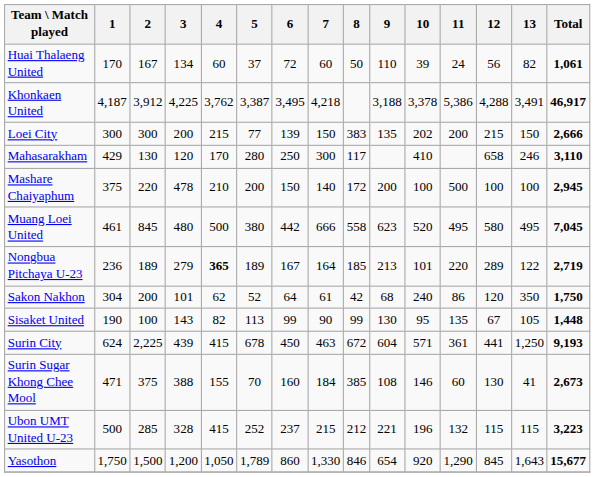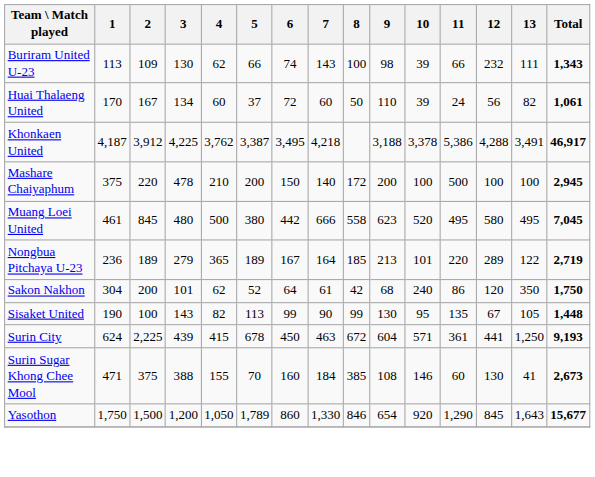 <table class="wikitable sortable" style="font-size: 74%; text-align:center;">
 <tr>
 <th style="width:76px;">Team \ Match played</th>
 <th align=center>1</th>
 <th align=center>2</th>
 <th align=center>3</th>
 <th align=center>4</th>
 <th align=center>5</th>
 <th align=center>6</th>
 <th align=center>7</th>
 <th align=center>8</th>
 <th align=center>9</th>
 <th align=center>10</th>
 <th align=center>11</th>
 <th align=center>12</th>
 <th align=center>13</th>
 <th align=center>Total</th>
+</tr>
+<tr align=center>
+<td align=left><a href='#'>Buriram United U-23</a></td>
+<td>113</td>
+<td>109</td>
+<td>130</td>
+<td>62</td>
+<td>66</td>
+<td>74</td>
+<td>143</td>
+<td>100</td>
+<td>98</td>
+<td>39</td>
+<td>66</td>
+<td>232</td>
+<td>111</td>
+<td><strong>1,343</strong></td>
 </tr>
 <tr align=center>
 <td align=left><a href='#'>Huai Thalaeng United</a></td>
 <td>170</td>
 <td>167</td>
 <td>134</td>
 <td>60</td>
 <td>37</td>
 <td>72</td>
 <td>60</td>
 <td>50</td>
 <td>110</td>
 <td>39</td>
 <td>24</td>
 <td>56</td>
 <td>82</td>
 <td><strong>1,061</strong></td>
 </tr>
 <tr align=center>
 <td align=left><a href='#'>Khonkaen United</a></td>
 <td>4,187</td>
 <td>3,912</td>
 <td>4,225</td>
 <td>3,762</td>
 <td>3,387</td>
 <td>3,495</td>
 <td>4,218</td>
 <td></td>
 <td>3,188</td>
 <td>3,378</td>
 <td>5,386</td>
 <td>4,288</td>
 <td>3,491</td>
 <td><strong>46,917</strong></td>
-</tr>
-<tr align=center>
-<td align=left><a href='#'>Loei City</a></td>
-<td>300</td>
-<td>300</td>
-<td>200</td>
-<td>215</td>
-<td>77</td>
-<td>139</td>
-<td>150</td>
-<td>383</td>
-<td>135</td>
-<td>202</td>
-<td>200</td>
-<td>215</td>
-<td>150</td>
-<td><strong>2,666</strong></td>
-</tr>
-<tr align=center>
-<td align=left><a href='#'>Mahasarakham</a></td>
-<td>429</td>
-<td>130</td>
-<td>120</td>
-<td>170</td>
-<td>280</td>
-<td>250</td>
-<td>300</td>
-<td>117</td>
-<td></td>
-<td>410</td>
-<td></td>
-<td>658</td>
-<td>246</td>
-<td><strong>3,110</strong></td>
 </tr>
 <tr align=center>
 <td align=left><a href='#'>Mashare Chaiyaphum</a></td>
 <td>375</td>
 <td>220</td>
 <td>478</td>
 <td>210</td>
 <td>200</td>
 <td>150</td>
 <td>140</td>
 <td>172</td>
 <td>200</td>
 <td>100</td>
 <td>500</td>
 <td>100</td>
 <td>100</td>
 <td><strong>2,945</strong></td>
 </tr>
 <tr align=center>
 <td align=left><a href='#'>Muang Loei United</a></td>
 <td>461</td>
 <td>845</td>
 <td>480</td>
 <td>500</td>
 <td>380</td>
 <td>442</td>
 <td>666</td>
 <td>558</td>
 <td>623</td>
 <td>520</td>
 <td>495</td>
 <td>580</td>
 <td>495</td>
 <td><strong>7,045</strong></td>
 </tr>
 <tr align=center>
 <td align=left><a href='#'>Nongbua Pitchaya U-23</a></td>
 <td>236</td>
 <td>189</td>
 <td>279</td>
-<td><strong>365</strong></td>
+<td>365</td>
 <td>189</td>
 <td>167</td>
 <td>164</td>
 <td>185</td>
 <td>213</td>
 <td>101</td>
 <td>220</td>
 <td>289</td>
 <td>122</td>
 <td><strong>2,719</strong></td>
 </tr>
 <tr align=center>
 <td align=left><a href='#'>Sakon Nakhon</a></td>
 <td>304</td>
 <td>200</td>
 <td>101</td>
 <td>62</td>
 <td>52</td>
 <td>64</td>
 <td>61</td>
 <td>42</td>
 <td>68</td>
 <td>240</td>
 <td>86</td>
 <td>120</td>
 <td>350</td>
 <td><strong>1,750</strong></td>
 </tr>
 <tr align=center>
 <td align=left><a href='#'>Sisaket United</a></td>
 <td>190</td>
 <td>100</td>
 <td>143</td>
 <td>82</td>
 <td>113</td>
 <td>99</td>
 <td>90</td>
 <td>99</td>
 <td>130</td>
 <td>95</td>
 <td>135</td>
 <td>67</td>
 <td>105</td>
 <td><strong>1,448</strong></td>
 </tr>
 <tr align=center>
 <td align=left><a href='#'>Surin City</a></td>
 <td>624</td>
 <td>2,225</td>
 <td>439</td>
 <td>415</td>
 <td>678</td>
 <td>450</td>
 <td>463</td>
 <td>672</td>
 <td>604</td>
 <td>571</td>
 <td>361</td>
 <td>441</td>
 <td>1,250</td>
 <td><strong>9,193</strong></td>
 </tr>
 <tr align=center>
 <td align=left><a href='#'>Surin Sugar Khong Chee Mool</a></td>
 <td>471</td>
 <td>375</td>
 <td>388</td>
 <td>155</td>
 <td>70</td>
 <td>160</td>
 <td>184</td>
 <td>385</td>
 <td>108</td>
 <td>146</td>
 <td>60</td>
 <td>130</td>
 <td>41</td>
 <td><strong>2,673</strong></td>
 </tr>
 <tr align=center>
-<td align=left><a href='#'>Ubon UMT United U-23</a></td>
-<td>500</td>
-<td>285</td>
-<td>328</td>
-<td>415</td>
-<td>252</td>
-<td>237</td>
-<td>215</td>
-<td>212</td>
-<td>221</td>
-<td>196</td>
-<td>132</td>
-<td>115</td>
-<td>115</td>
-<td><strong>3,223</strong></td>
-</tr>
-<tr align=center>
 <td align=left><a href='#'>Yasothon</a></td>
 <td>1,750</td>
 <td>1,500</td>
 <td>1,200</td>
 <td>1,050</td>
 <td>1,789</td>
 <td>860</td>
 <td>1,330</td>
 <td>846</td>
 <td>654</td>
 <td>920</td>
 <td>1,290</td>
 <td>845</td>
 <td>1,643</td>
 <td><strong>15,677</strong></td>
 </tr>
 <tr align=center>
 </tr>
 </table>
